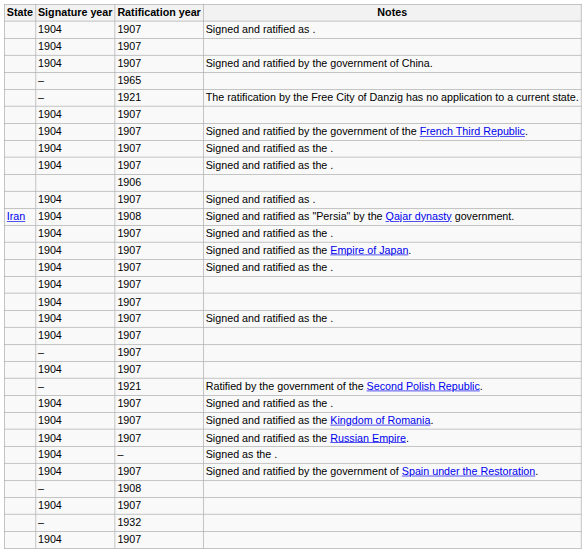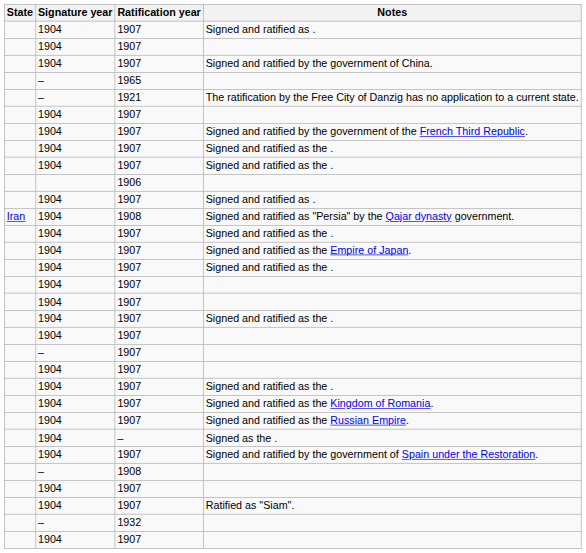 <table class="wikitable sortable">
 <tr>
 <th>State</th>
 <th>Signature year</th>
 <th>Ratification year</th>
 <th>Notes</th>
 </tr>
 <tr>
 <td></td>
 <td>1904</td>
 <td>1907</td>
 <td>Signed and ratified as .</td>
 </tr>
 <tr>
 <td></td>
 <td>1904</td>
 <td>1907</td>
 <td></td>
 </tr>
 <tr>
 <td></td>
 <td>1904</td>
 <td>1907</td>
 <td>Signed and ratified by the  government of China.</td>
 </tr>
 <tr>
 <td></td>
 <td>–</td>
 <td>1965</td>
 <td></td>
 </tr>
 <tr>
 <td></td>
 <td>–</td>
 <td>1921</td>
 <td>The ratification by the Free City of Danzig has no application to a current state.</td>
 </tr>
 <tr>
 <td></td>
 <td>1904</td>
 <td>1907</td>
 <td></td>
 </tr>
 <tr>
 <td></td>
 <td>1904</td>
 <td>1907</td>
 <td>Signed and ratified by the government of the <a href='#'>French Third Republic</a>.</td>
 </tr>
 <tr>
 <td></td>
 <td>1904</td>
 <td>1907</td>
 <td>Signed and ratified as the .</td>
 </tr>
 <tr>
 <td></td>
 <td>1904</td>
 <td>1907</td>
 <td>Signed and ratified as the .</td>
 </tr>
 <tr>
 <td></td>
 <td></td>
 <td>1906</td>
 <td></td>
 </tr>
 <tr>
 <td></td>
 <td>1904</td>
 <td>1907</td>
 <td>Signed and ratified as .</td>
 </tr>
 <tr>
 <td> <a href='#'>Iran</a></td>
 <td>1904</td>
 <td>1908</td>
 <td>Signed and ratified as "Persia" by the  <a href='#'>Qajar dynasty</a> government.</td>
 </tr>
 <tr>
 <td></td>
 <td>1904</td>
 <td>1907</td>
 <td>Signed and ratified as the .</td>
 </tr>
 <tr>
 <td></td>
 <td>1904</td>
 <td>1907</td>
 <td>Signed and ratified as the <a href='#'>Empire of Japan</a>.</td>
 </tr>
 <tr>
 <td></td>
 <td>1904</td>
 <td>1907</td>
 <td>Signed and ratified as the .</td>
 </tr>
 <tr>
 <td></td>
 <td>1904</td>
 <td>1907</td>
 <td></td>
 </tr>
 <tr>
 <td></td>
 <td>1904</td>
 <td>1907</td>
 <td></td>
 </tr>
 <tr>
 <td></td>
 <td>1904</td>
 <td>1907</td>
 <td>Signed and ratified as the .</td>
 </tr>
 <tr>
 <td></td>
 <td>1904</td>
 <td>1907</td>
 <td></td>
 </tr>
 <tr>
 <td></td>
 <td>–</td>
 <td>1907</td>
 <td></td>
 </tr>
 <tr>
 <td></td>
 <td>1904</td>
 <td>1907</td>
 <td></td>
 </tr>
 <tr>
 <td></td>
-<td>–</td>
-<td>1921</td>
-<td>Ratified by the government of the <a href='#'>Second Polish Republic</a>.</td>
-</tr>
-<tr>
-<td></td>
 <td>1904</td>
 <td>1907</td>
 <td>Signed and ratified as the .</td>
 </tr>
 <tr>
 <td></td>
 <td>1904</td>
 <td>1907</td>
 <td>Signed and ratified as the <a href='#'>Kingdom of Romania</a>.</td>
 </tr>
 <tr>
 <td></td>
 <td>1904</td>
 <td>1907</td>
 <td>Signed and ratified as the <a href='#'>Russian Empire</a>.</td>
 </tr>
 <tr>
 <td></td>
 <td>1904</td>
 <td>–</td>
 <td>Signed as the .</td>
 </tr>
 <tr>
 <td></td>
 <td>1904</td>
 <td>1907</td>
 <td>Signed and ratified by the government of <a href='#'>Spain under the Restoration</a>.</td>
 </tr>
 <tr>
 <td></td>
 <td>–</td>
 <td>1908</td>
 <td></td>
 </tr>
 <tr>
 <td></td>
 <td>1904</td>
 <td>1907</td>
 <td></td>
 </tr>
 <tr>
 <td></td>
+<td>1904</td>
+<td>1907</td>
+<td>Ratified as "Siam".</td>
+</tr>
+<tr>
+<td></td>
 <td>–</td>
 <td>1932</td>
 <td></td>
 </tr>
 <tr>
 <td></td>
 <td>1904</td>
 <td>1907</td>
 <td></td>
 </tr>
 </table>
